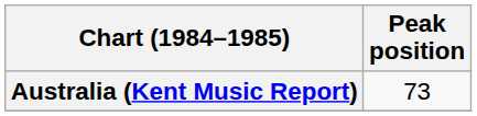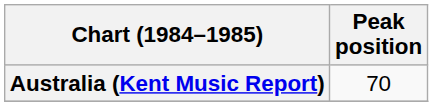 <table class="wikitable sortable plainrowheaders">
 <tr>
 <th scope="col">Chart (1984–1985)</th>
 <th scope="col">Peak<br>position</th>
 </tr>
 <tr>
 <th scope="row">Australia (<a href='#'>Kent Music Report</a>)</th>
-<td style="text-align:center;">73</td>
+<td style="text-align:center;">70</td>
 </tr>
 <tr>
 </tr>
 <tr>
 </tr>
 <tr>
 </tr>
 <tr>
 </tr>
 <tr>
 </tr>
 <tr>
 </tr>
 <tr>
 </tr>
 <tr>
 </tr>
 <tr>
 </tr>
 <tr>
 </tr>
 <tr>
 </tr>
 </table>
